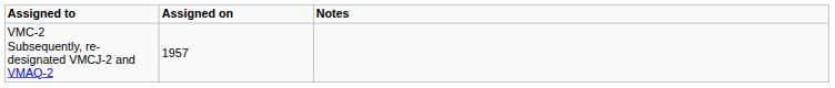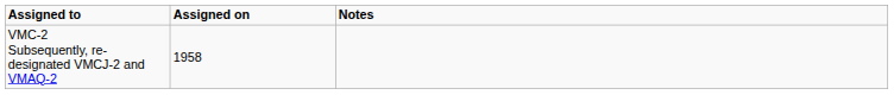 <table class="wikitable" style="width: 70%;">
 <tr>
 <td style="width: 200px;"><strong>Assigned to</strong></td>
 <td style="width: 200px;"><strong>Assigned on</strong></td>
 <td><strong>Notes</strong></td>
 </tr>
 <tr>
 <td>VMC-2<br>Subsequently, re-designated VMCJ-2 and <a href='#'>VMAQ-2</a></td>
-<td>1957</td>
+<td>1958</td>
 <td></td>
 </tr>
 </table>
